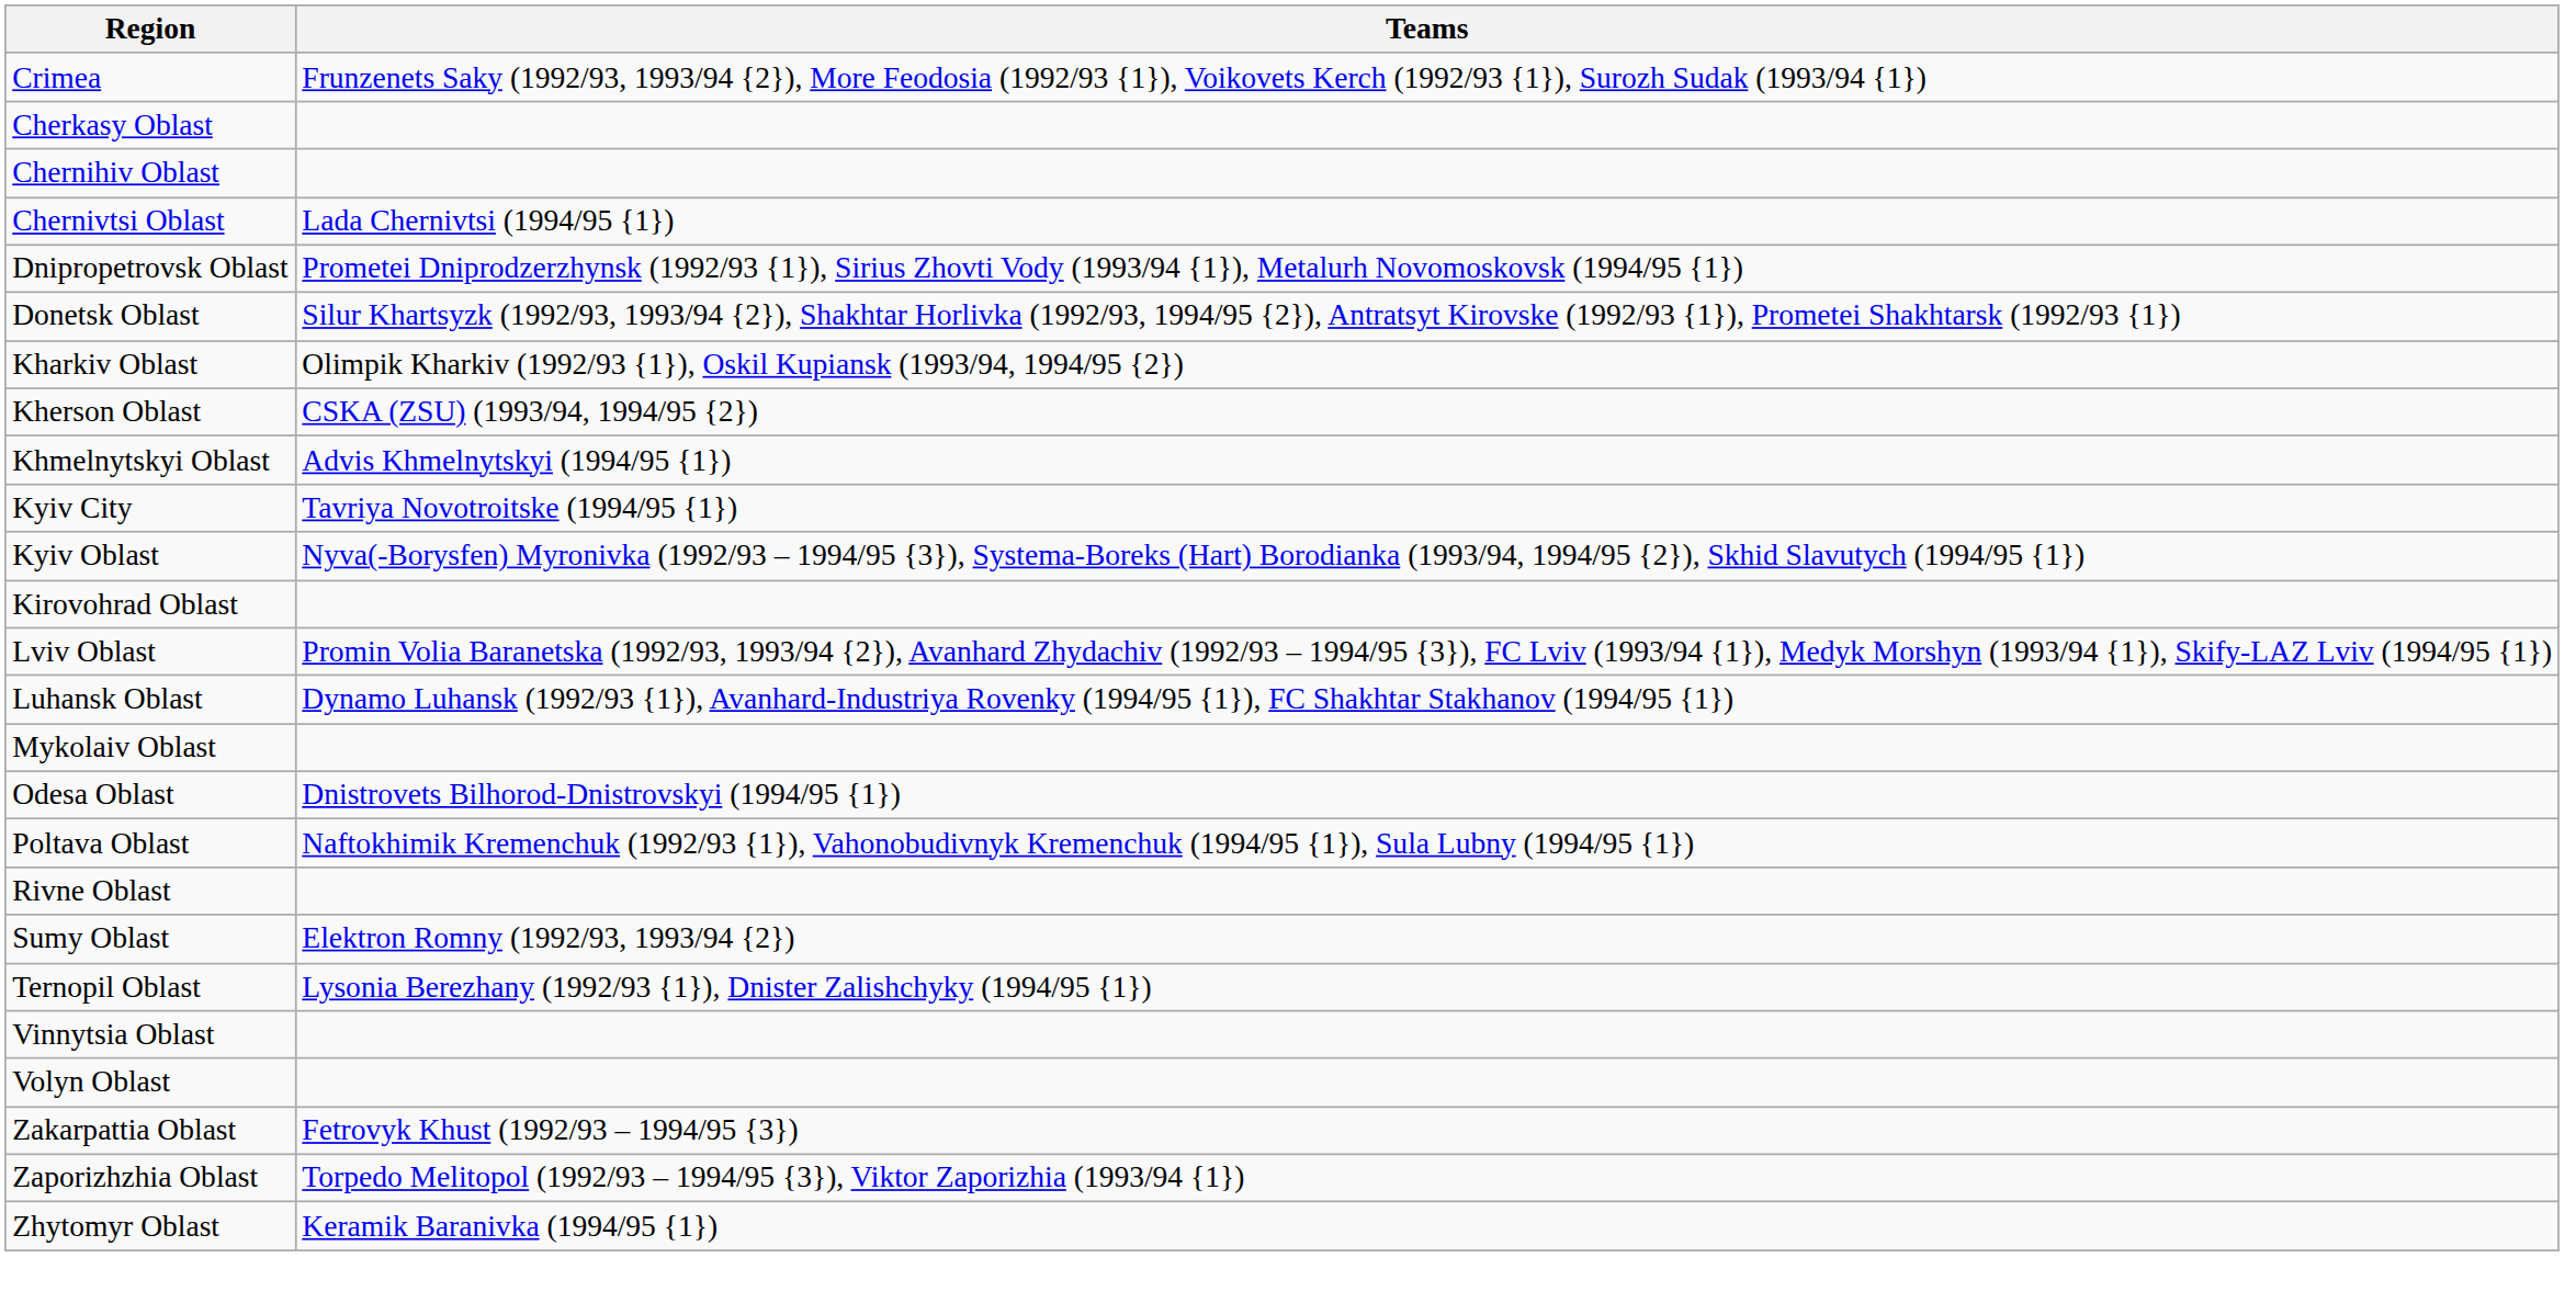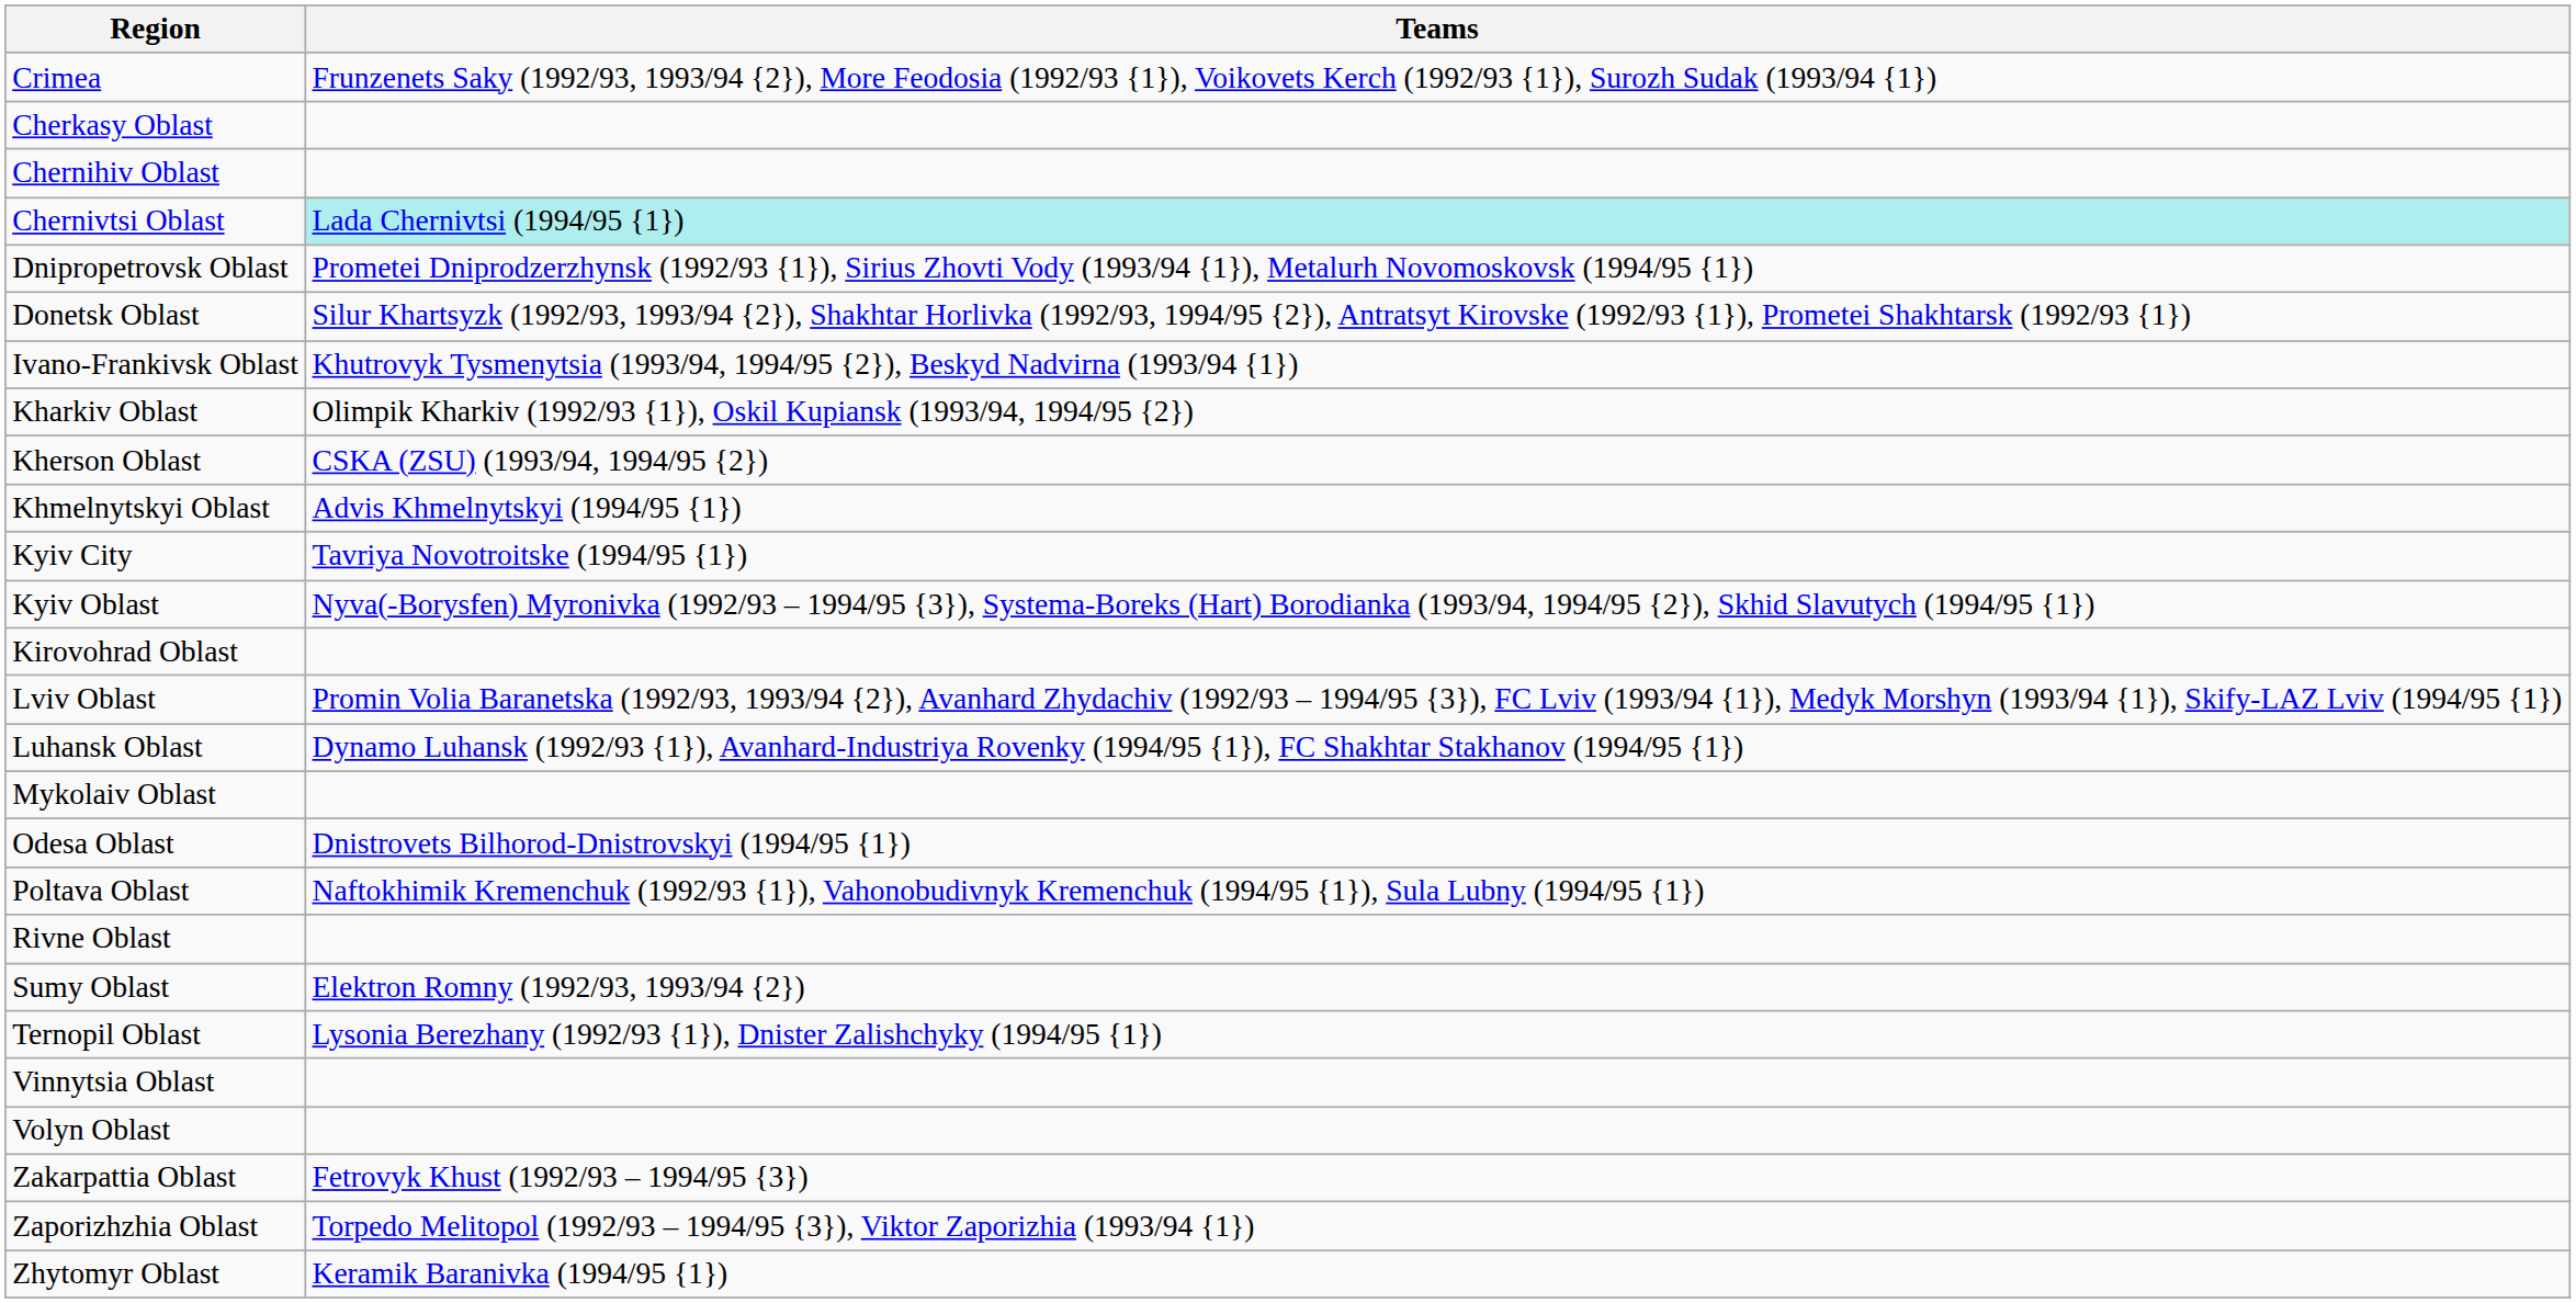 <table class="wikitable mw-collapsible mw-collapsed">
 <tr>
 <th>Region</th>
 <th>Teams</th>
 </tr>
 <tr>
 <td><a href='#'>Crimea</a></td>
 <td><a href='#'>Frunzenets Saky</a> (1992/93, 1993/94 {2}), <a href='#'>More Feodosia</a> (1992/93 {1}), <a href='#'>Voikovets Kerch</a> (1992/93 {1}), <a href='#'>Surozh Sudak</a> (1993/94 {1})</td>
 </tr>
 <tr>
 <td><a href='#'>Cherkasy Oblast</a></td>
 <td></td>
 </tr>
 <tr>
 <td><a href='#'>Chernihiv Oblast</a></td>
 <td></td>
 </tr>
 <tr>
 <td><a href='#'>Chernivtsi Oblast</a></td>
-<td><a href='#'>Lada Chernivtsi</a> (1994/95 {1})</td>
+<td style="background: paleturquoise;"><a href='#'>Lada Chernivtsi</a> (1994/95 {1})</td>
 </tr>
 <tr>
 <td>Dnipropetrovsk Oblast</td>
 <td><a href='#'>Prometei Dniprodzerzhynsk</a> (1992/93 {1}), <a href='#'>Sirius Zhovti Vody</a> (1993/94 {1}), <a href='#'>Metalurh Novomoskovsk</a> (1994/95 {1})</td>
 </tr>
 <tr>
 <td>Donetsk Oblast</td>
 <td><a href='#'>Silur Khartsyzk</a> (1992/93, 1993/94 {2}), <a href='#'>Shakhtar Horlivka</a> (1992/93, 1994/95 {2}), <a href='#'>Antratsyt Kirovske</a> (1992/93 {1}), <a href='#'>Prometei Shakhtarsk</a> (1992/93 {1})</td>
+</tr>
+<tr>
+<td>Ivano-Frankivsk Oblast</td>
+<td><a href='#'>Khutrovyk Tysmenytsia</a> (1993/94, 1994/95 {2}), <a href='#'>Beskyd Nadvirna</a> (1993/94 {1})</td>
 </tr>
 <tr>
 <td>Kharkiv Oblast</td>
 <td>Olimpik Kharkiv (1992/93 {1}), <a href='#'>Oskil Kupiansk</a> (1993/94, 1994/95 {2})</td>
 </tr>
 <tr>
 <td>Kherson Oblast</td>
 <td><a href='#'>CSKA (ZSU)</a> (1993/94, 1994/95 {2})</td>
 </tr>
 <tr>
 <td>Khmelnytskyi Oblast</td>
 <td><a href='#'>Advis Khmelnytskyi</a> (1994/95 {1})</td>
 </tr>
 <tr>
 <td>Kyiv City</td>
 <td><a href='#'>Tavriya Novotroitske</a> (1994/95 {1})</td>
 </tr>
 <tr>
 <td>Kyiv Oblast</td>
 <td><a href='#'>Nyva(-Borysfen) Myronivka</a> (1992/93 – 1994/95 {3}), <a href='#'>Systema-Boreks (Hart) Borodianka</a> (1993/94, 1994/95 {2}), <a href='#'>Skhid Slavutych</a> (1994/95 {1})</td>
 </tr>
 <tr>
 <td>Kirovohrad Oblast</td>
 <td></td>
 </tr>
 <tr>
 <td>Lviv Oblast</td>
 <td><a href='#'>Promin Volia Baranetska</a> (1992/93, 1993/94 {2}), <a href='#'>Avanhard Zhydachiv</a> (1992/93 – 1994/95 {3}), <a href='#'>FC Lviv</a> (1993/94 {1}), <a href='#'>Medyk Morshyn</a> (1993/94 {1}), <a href='#'>Skify-LAZ Lviv</a> (1994/95 {1})</td>
 </tr>
 <tr>
 <td>Luhansk Oblast</td>
 <td><a href='#'>Dynamo Luhansk</a> (1992/93 {1}), <a href='#'>Avanhard-Industriya Rovenky</a> (1994/95 {1}), <a href='#'>FC Shakhtar Stakhanov</a> (1994/95 {1})</td>
 </tr>
 <tr>
 <td>Mykolaiv Oblast</td>
 <td></td>
 </tr>
 <tr>
 <td>Odesa Oblast</td>
 <td><a href='#'>Dnistrovets Bilhorod-Dnistrovskyi</a> (1994/95 {1})</td>
 </tr>
 <tr>
 <td>Poltava Oblast</td>
 <td><a href='#'>Naftokhimik Kremenchuk</a> (1992/93 {1}), <a href='#'>Vahonobudivnyk Kremenchuk</a> (1994/95 {1}), <a href='#'>Sula Lubny</a> (1994/95 {1})</td>
 </tr>
 <tr>
 <td>Rivne Oblast</td>
 <td></td>
 </tr>
 <tr>
 <td>Sumy Oblast</td>
 <td><a href='#'>Elektron Romny</a> (1992/93, 1993/94 {2})</td>
 </tr>
 <tr>
 <td>Ternopil Oblast</td>
 <td><a href='#'>Lysonia Berezhany</a> (1992/93 {1}), <a href='#'>Dnister Zalishchyky</a> (1994/95 {1})</td>
 </tr>
 <tr>
 <td>Vinnytsia Oblast</td>
 <td></td>
 </tr>
 <tr>
 <td>Volyn Oblast</td>
 <td></td>
 </tr>
 <tr>
 <td>Zakarpattia Oblast</td>
 <td><a href='#'>Fetrovyk Khust</a> (1992/93 – 1994/95 {3})</td>
 </tr>
 <tr>
 <td>Zaporizhzhia Oblast</td>
 <td><a href='#'>Torpedo Melitopol</a> (1992/93 – 1994/95 {3}), <a href='#'>Viktor Zaporizhia</a> (1993/94 {1})</td>
 </tr>
 <tr>
 <td>Zhytomyr Oblast</td>
 <td><a href='#'>Keramik Baranivka</a> (1994/95 {1})</td>
 </tr>
 </table>
